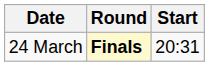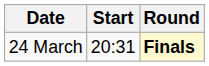 <table class=wikitable>
 <tr>
 <th>Date</th>
+<th>Start</th>
 <th>Round</th>
-<th>Start</th>
 </tr>
 <tr>
 <td>24 March</td>
+<td>20:31</td>
 <td style=background:lemonchiffon><strong>Finals</strong></td>
-<td>20:31</td>
 </tr>
 </table>
